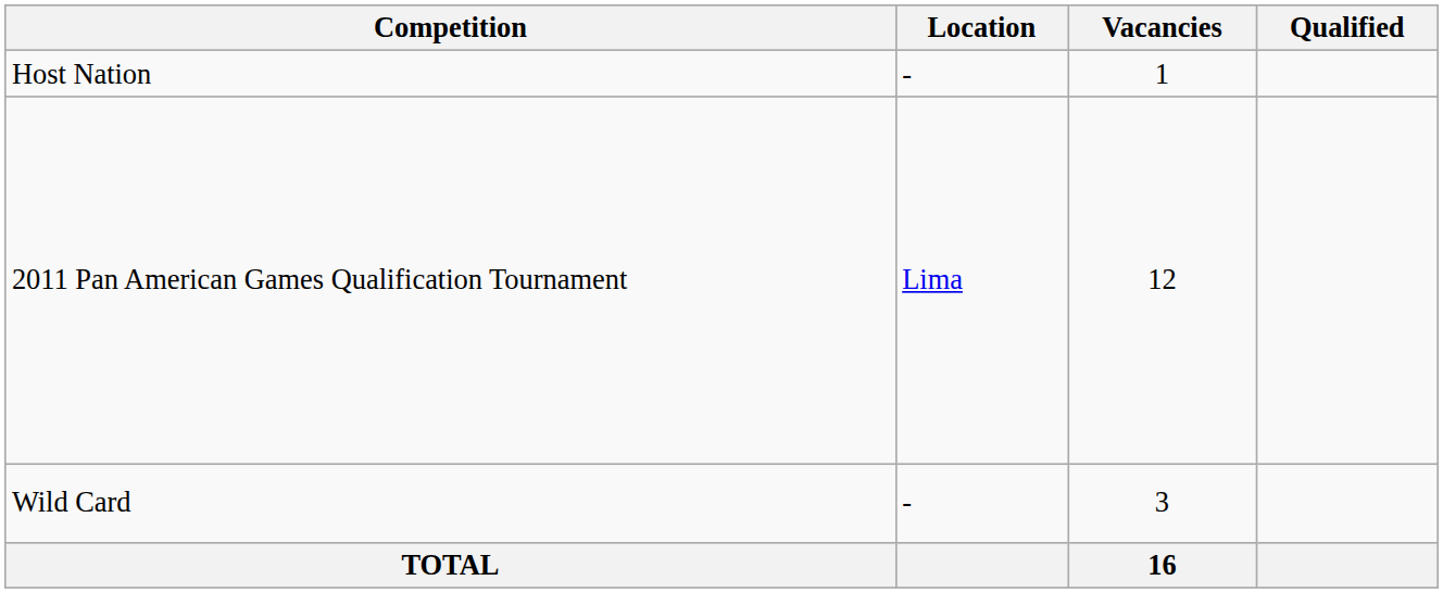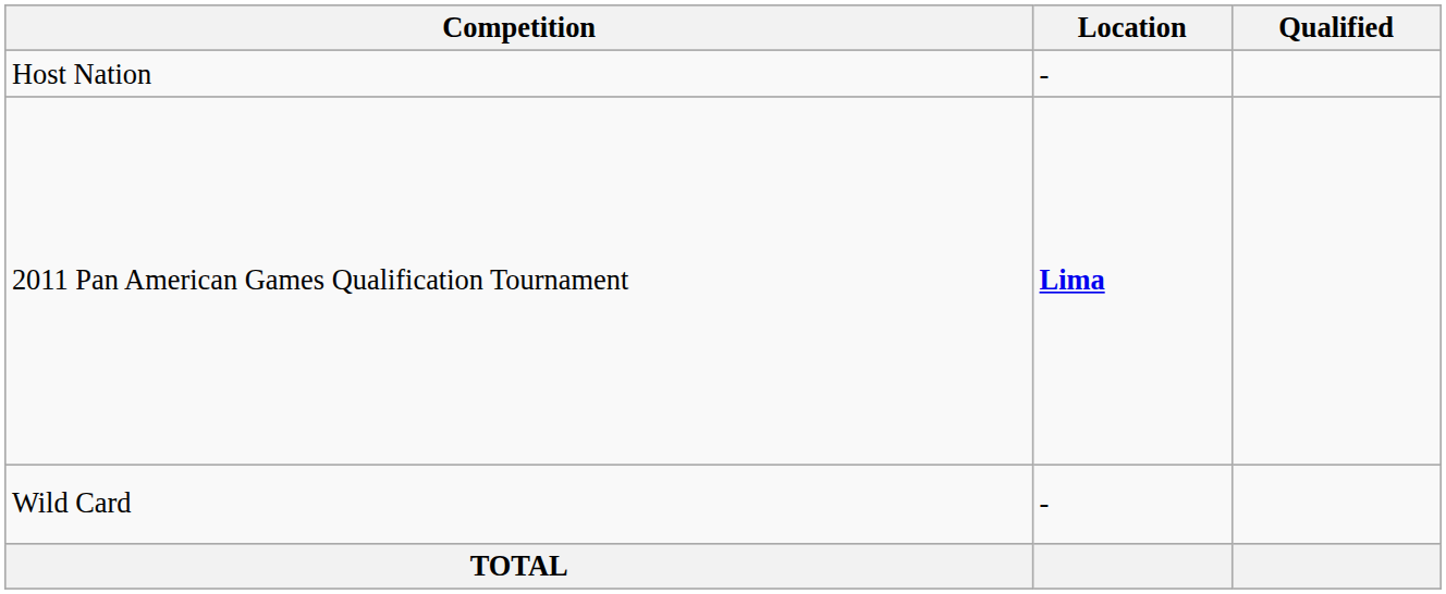 <table class = "wikitable" width=800>
 <tr>
 <th>Competition</th>
 <th>Location</th>
-<th>Vacancies</th>
 <th>Qualified</th>
 </tr>
 <tr>
 <td>Host Nation</td>
 <td>-</td>
-<td align="center">1</td>
 <td></td>
 </tr>
 <tr>
 <td>2011 Pan American Games Qualification Tournament</td>
-<td> <a href='#'>Lima</a></td>
-<td align="center">12</td>
+<td><strong> <a href='#'>Lima</a></strong></td>
 <td><br><br><br><br><br><br><br><br><br><br><br></td>
 </tr>
 <tr>
 <td>Wild Card</td>
 <td>-</td>
-<td align="center">3</td>
 <td><br><br></td>
 </tr>
 <tr>
 <th>TOTAL</th>
 <th colspan="1"></th>
-<th>16</th>
 <th></th>
 </tr>
 </table>
